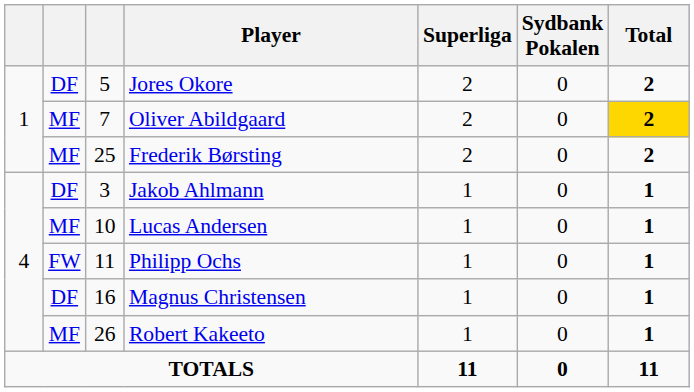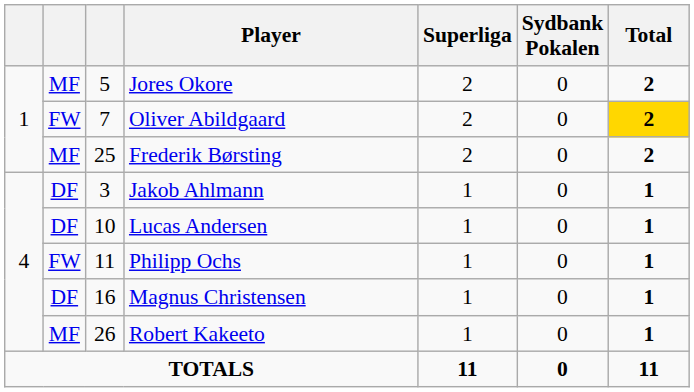 <table class="wikitable sortable" style="font-size: 95%; text-align: center;">
 <tr>
 <th width=20></th>
 <th width=20></th>
 <th width=20></th>
 <th width=200>Player</th>
 <th width=50>Superliga</th>
 <th width=50>Sydbank Pokalen</th>
 <th width=50>Total</th>
 </tr>
 <tr>
 <td rowspan=3>1</td>
-<td><a href='#'>DF</a></td>
+<td><a href='#'>MF</a></td>
 <td>5</td>
 <td align=left> <a href='#'>Jores Okore</a></td>
 <td>2</td>
 <td>0</td>
 <td><strong>2</strong></td>
 </tr>
 <tr>
-<td><a href='#'>MF</a></td>
+<td><a href='#'>FW</a></td>
 <td>7</td>
 <td align=left> <a href='#'>Oliver Abildgaard</a></td>
 <td>2</td>
 <td>0</td>
 <td style="background: gold;"><strong>2</strong></td>
 </tr>
 <tr>
 <td><a href='#'>MF</a></td>
 <td>25</td>
 <td align=left> <a href='#'>Frederik Børsting</a></td>
 <td>2</td>
 <td>0</td>
 <td><strong>2</strong></td>
 </tr>
 <tr>
 <td rowspan=5>4</td>
 <td><a href='#'>DF</a></td>
 <td>3</td>
 <td align=left> <a href='#'>Jakob Ahlmann</a></td>
 <td>1</td>
 <td>0</td>
 <td><strong>1</strong></td>
 </tr>
 <tr>
-<td><a href='#'>MF</a></td>
+<td><a href='#'>DF</a></td>
 <td>10</td>
 <td align=left> <a href='#'>Lucas Andersen</a></td>
 <td>1</td>
 <td>0</td>
 <td><strong>1</strong></td>
 </tr>
 <tr>
 <td><a href='#'>FW</a></td>
 <td>11</td>
 <td align=left> <a href='#'>Philipp Ochs</a></td>
 <td>1</td>
 <td>0</td>
 <td><strong>1</strong></td>
 </tr>
 <tr>
 <td><a href='#'>DF</a></td>
 <td>16</td>
 <td align=left> <a href='#'>Magnus Christensen</a></td>
 <td>1</td>
 <td>0</td>
 <td><strong>1</strong></td>
 </tr>
 <tr>
 <td><a href='#'>MF</a></td>
 <td>26</td>
 <td align=left> <a href='#'>Robert Kakeeto</a></td>
 <td>1</td>
 <td>0</td>
 <td><strong>1</strong></td>
 </tr>
 <tr>
 <td colspan="4"><strong>TOTALS</strong></td>
 <td><strong>11</strong></td>
 <td><strong>0</strong></td>
 <td><strong>11</strong></td>
 </tr>
 </table>
